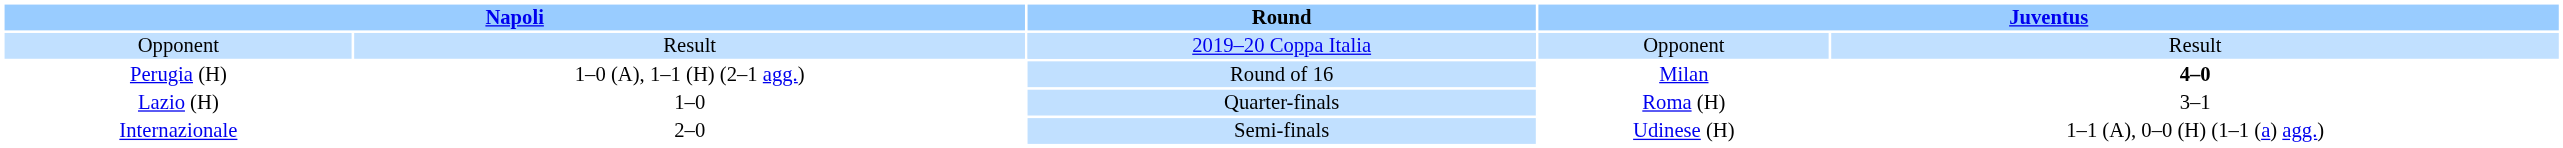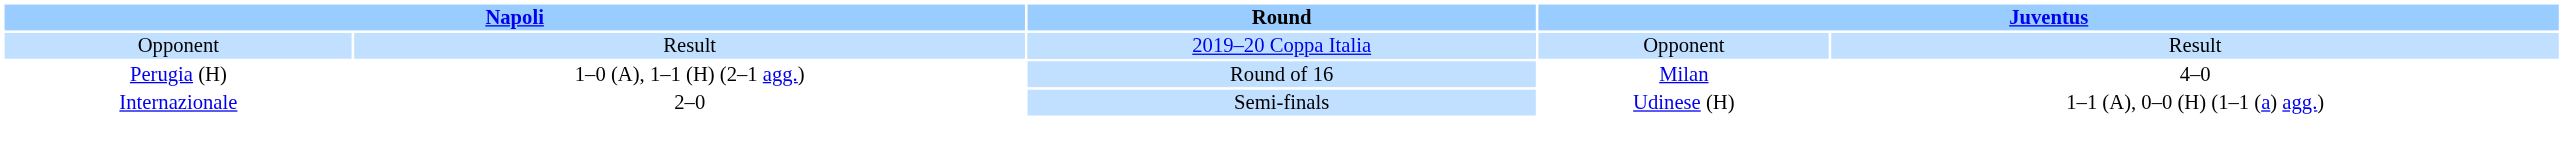 <table width="100%" style="text-align:center">
 <tr valign=top bgcolor=#99ccff>
 <th colspan=2 style="width:40%"><a href='#'>Napoli</a></th>
 <th>Round</th>
 <th colspan=2 style="width:40%"><a href='#'>Juventus</a></th>
 </tr>
 <tr valign=top bgcolor=#c1e0ff>
 <td>Opponent</td>
 <td>Result</td>
 <td bgcolor=#c1e0ff><a href='#'>2019–20 Coppa Italia</a></td>
 <td>Opponent</td>
 <td>Result</td>
 </tr>
 <tr>
 <td><a href='#'>Perugia</a> (H)</td>
 <td>1–0 (A), 1–1 (H) (2–1 <a href='#'>agg.</a>)</td>
 <td bgcolor=#c1e0ff>Round of 16</td>
 <td><a href='#'>Milan</a></td>
-<td><strong>4–0</strong></td>
-</tr>
-<tr>
-<td><a href='#'>Lazio</a> (H)</td>
-<td>1–0</td>
-<td bgcolor=#c1e0ff>Quarter-finals</td>
-<td><a href='#'>Roma</a> (H)</td>
-<td>3–1</td>
+<td>4–0</td>
 </tr>
 <tr>
 <td><a href='#'>Internazionale</a></td>
 <td>2–0</td>
 <td bgcolor=#c1e0ff>Semi-finals</td>
 <td><a href='#'>Udinese</a> (H)</td>
 <td>1–1 (A), 0–0 (H) (1–1 (<a href='#'>a</a>) <a href='#'>agg.</a>)</td>
 </tr>
 </table>
